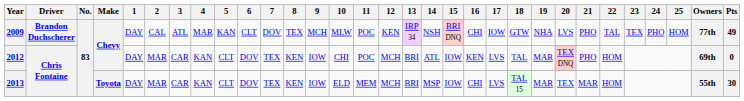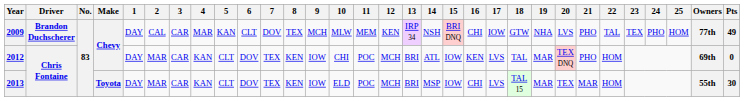 <table class="wikitable" style="text-align:center; font-size:75%">
 <tr>
 <th>Year</th>
 <th>Driver</th>
 <th>No.</th>
 <th>Make</th>
 <th>1</th>
 <th>2</th>
 <th>3</th>
 <th>4</th>
 <th>5</th>
 <th>6</th>
 <th>7</th>
 <th>8</th>
 <th>9</th>
 <th>10</th>
 <th>11</th>
 <th>12</th>
 <th>13</th>
 <th>14</th>
 <th>15</th>
 <th>16</th>
 <th>17</th>
 <th>18</th>
 <th>19</th>
 <th>20</th>
 <th>21</th>
 <th>22</th>
 <th>23</th>
 <th>24</th>
 <th>25</th>
 <th>Owners</th>
 <th>Pts</th>
 </tr>
 <tr>
 <th><a href='#'>2009</a></th>
 <th><a href='#'>Brandon Duchscherer</a></th>
 <th rowspan=3>83</th>
 <th rowspan=2><a href='#'>Chevy</a></th>
 <td><a href='#'>DAY</a></td>
 <td><a href='#'>CAL</a></td>
-<td><a href='#'>ATL</a></td>
+<td><a href='#'>CAR</a></td>
 <td><a href='#'>MAR</a></td>
 <td><a href='#'>KAN</a></td>
 <td><a href='#'>CLT</a></td>
 <td><a href='#'>DOV</a></td>
 <td><a href='#'>TEX</a></td>
 <td><a href='#'>MCH</a></td>
 <td><a href='#'>MLW</a></td>
-<td><a href='#'>POC</a></td>
+<td><a href='#'>MEM</a></td>
 <td><a href='#'>KEN</a></td>
 <td style="background:#EFCFFF;"><a href='#'>IRP</a><br><small>34</small></td>
 <td><a href='#'>NSH</a></td>
 <td style="background:#FFCFCF;"><a href='#'>BRI</a><br><small>DNQ</small></td>
 <td><a href='#'>CHI</a></td>
 <td><a href='#'>IOW</a></td>
 <td><a href='#'>GTW</a></td>
 <td><a href='#'>NHA</a></td>
 <td><a href='#'>LVS</a></td>
 <td><a href='#'>PHO</a></td>
 <td><a href='#'>TAL</a></td>
 <td><a href='#'>TEX</a></td>
 <td><a href='#'>PHO</a></td>
 <td><a href='#'>HOM</a></td>
 <th>77th</th>
 <th>49</th>
 </tr>
 <tr>
 <th><a href='#'>2012</a></th>
 <th rowspan=2><a href='#'>Chris Fontaine</a></th>
 <td><a href='#'>DAY</a></td>
 <td><a href='#'>MAR</a></td>
 <td><a href='#'>CAR</a></td>
 <td><a href='#'>KAN</a></td>
 <td><a href='#'>CLT</a></td>
 <td><a href='#'>DOV</a></td>
 <td><a href='#'>TEX</a></td>
 <td><a href='#'>KEN</a></td>
 <td><a href='#'>IOW</a></td>
 <td><a href='#'>CHI</a></td>
 <td><a href='#'>POC</a></td>
 <td><a href='#'>MCH</a></td>
 <td><a href='#'>BRI</a></td>
 <td><a href='#'>ATL</a></td>
 <td><a href='#'>IOW</a></td>
 <td><a href='#'>KEN</a></td>
 <td><a href='#'>LVS</a></td>
 <td><a href='#'>TAL</a></td>
 <td><a href='#'>MAR</a></td>
 <td style="background:#FFCFCF;"><a href='#'>TEX</a><br><small>DNQ</small></td>
 <td><a href='#'>PHO</a></td>
 <td><a href='#'>HOM</a></td>
 <td colspan=3></td>
 <th>69th</th>
 <th>0</th>
 </tr>
 <tr>
 <th><a href='#'>2013</a></th>
 <th><a href='#'>Toyota</a></th>
 <td><a href='#'>DAY</a></td>
 <td><a href='#'>MAR</a></td>
 <td><a href='#'>CAR</a></td>
 <td><a href='#'>KAN</a></td>
 <td><a href='#'>CLT</a></td>
 <td><a href='#'>DOV</a></td>
 <td><a href='#'>TEX</a></td>
 <td><a href='#'>KEN</a></td>
 <td><a href='#'>IOW</a></td>
 <td><a href='#'>ELD</a></td>
-<td><a href='#'>MEM</a></td>
+<td><a href='#'>POC</a></td>
 <td><a href='#'>MCH</a></td>
 <td><a href='#'>BRI</a></td>
 <td><a href='#'>MSP</a></td>
 <td><a href='#'>IOW</a></td>
 <td><a href='#'>CHI</a></td>
 <td><a href='#'>LVS</a></td>
 <td style="background:#DFFFDF;"><a href='#'>TAL</a><br><small>15</small></td>
 <td><a href='#'>MAR</a></td>
 <td><a href='#'>TEX</a></td>
 <td><a href='#'>MAR</a></td>
 <td><a href='#'>HOM</a></td>
 <td colspan=3></td>
 <th>55th</th>
 <th>30</th>
 </tr>
 </table>
